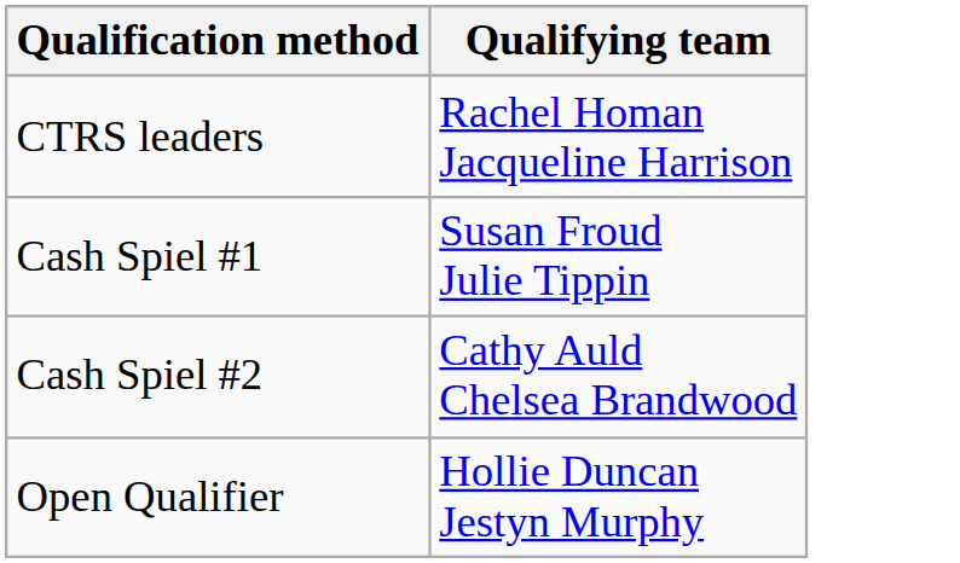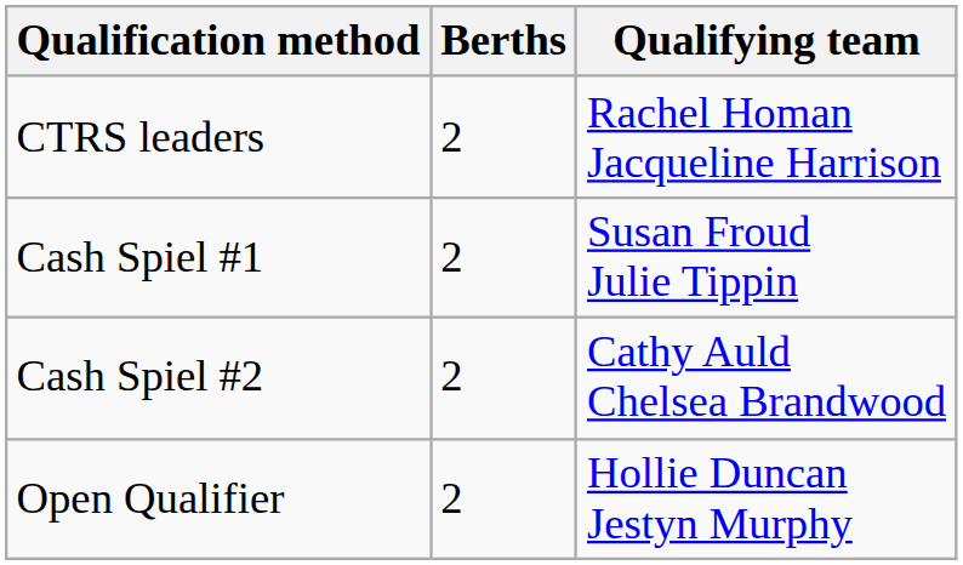 <table class="wikitable" border="1">
 <tr>
 <th>Qualification method</th>
+<th>Berths</th>
 <th>Qualifying team</th>
 </tr>
 <tr>
 <td>CTRS leaders</td>
+<td>2</td>
 <td><a href='#'>Rachel Homan</a> <br> <a href='#'>Jacqueline Harrison</a></td>
 </tr>
 <tr>
 <td>Cash Spiel #1</td>
+<td>2</td>
 <td><a href='#'>Susan Froud</a> <br> <a href='#'>Julie Tippin</a></td>
 </tr>
 <tr>
 <td>Cash Spiel #2</td>
+<td>2</td>
 <td><a href='#'>Cathy Auld</a> <br><a href='#'>Chelsea Brandwood</a></td>
 </tr>
 <tr>
 <td>Open Qualifier</td>
+<td>2</td>
 <td><a href='#'>Hollie Duncan</a> <br> <a href='#'>Jestyn Murphy</a></td>
 </tr>
 </table>
